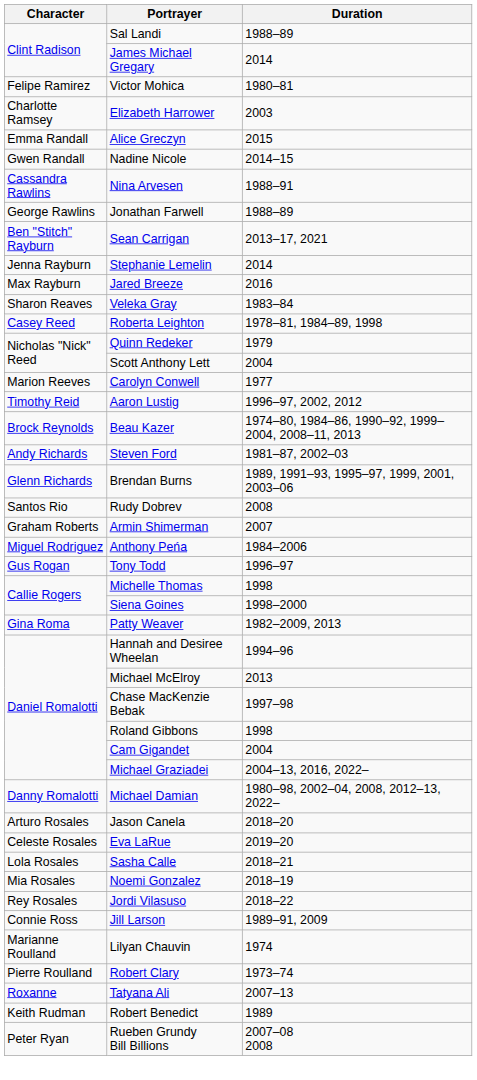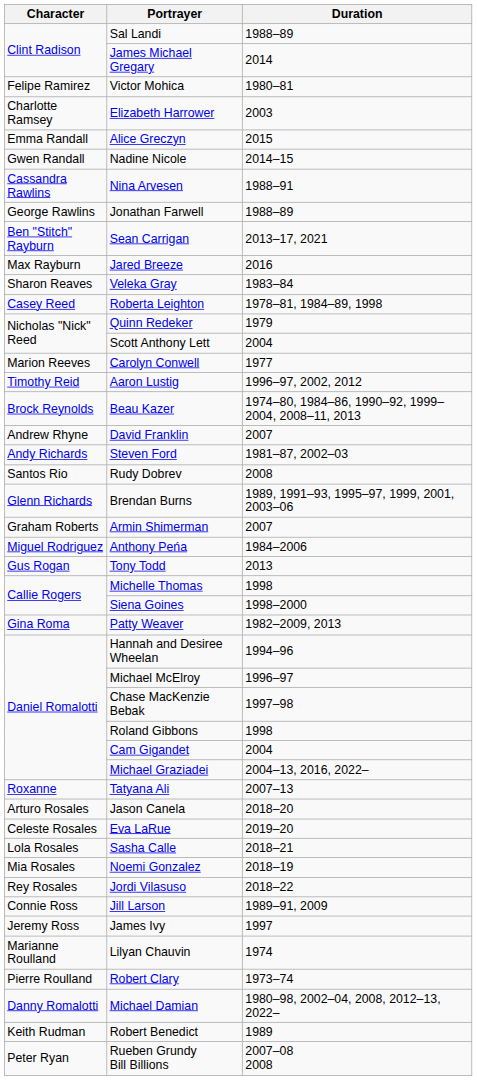 <table class="wikitable sortable">
 <tr>
 <th>Character</th>
 <th>Portrayer</th>
 <th>Duration</th>
 </tr>
 <tr>
 <td rowspan="2"><a href='#'>Clint Radison</a></td>
 <td>Sal Landi</td>
 <td>1988–89</td>
 </tr>
 <tr>
 <td><a href='#'>James Michael Gregary</a></td>
 <td>2014</td>
 </tr>
 <tr>
 <td>Felipe Ramirez</td>
 <td>Victor Mohica</td>
 <td>1980–81</td>
 </tr>
 <tr>
 <td>Charlotte Ramsey</td>
 <td><a href='#'>Elizabeth Harrower</a></td>
 <td>2003</td>
 </tr>
 <tr>
 <td>Emma Randall</td>
 <td><a href='#'>Alice Greczyn</a></td>
 <td>2015</td>
 </tr>
 <tr>
 <td>Gwen Randall</td>
 <td>Nadine Nicole</td>
 <td>2014–15</td>
 </tr>
 <tr>
 <td><a href='#'>Cassandra Rawlins</a></td>
 <td><a href='#'>Nina Arvesen</a></td>
 <td>1988–91</td>
 </tr>
 <tr>
 <td>George Rawlins</td>
 <td>Jonathan Farwell</td>
 <td>1988–89</td>
 </tr>
 <tr>
 <td><a href='#'>Ben "Stitch" Rayburn</a></td>
 <td><a href='#'>Sean Carrigan</a></td>
 <td>2013–17, 2021</td>
 </tr>
 <tr>
-<td>Jenna Rayburn</td>
-<td><a href='#'>Stephanie Lemelin</a></td>
-<td>2014</td>
-</tr>
-<tr>
 <td>Max Rayburn</td>
 <td><a href='#'>Jared Breeze</a></td>
 <td>2016</td>
 </tr>
 <tr>
 <td>Sharon Reaves</td>
 <td><a href='#'>Veleka Gray</a></td>
 <td>1983–84</td>
 </tr>
 <tr>
 <td><a href='#'>Casey Reed</a></td>
 <td><a href='#'>Roberta Leighton</a></td>
 <td>1978–81, 1984–89, 1998</td>
 </tr>
 <tr>
 <td rowspan="2">Nicholas "Nick" Reed</td>
 <td><a href='#'>Quinn Redeker</a></td>
 <td>1979</td>
 </tr>
 <tr>
 <td>Scott Anthony Lett</td>
 <td>2004</td>
 </tr>
 <tr>
 <td>Marion Reeves</td>
 <td><a href='#'>Carolyn Conwell</a></td>
 <td>1977</td>
 </tr>
 <tr>
 <td><a href='#'>Timothy Reid</a></td>
 <td><a href='#'>Aaron Lustig</a></td>
 <td>1996–97, 2002, 2012</td>
 </tr>
 <tr>
 <td><a href='#'>Brock Reynolds</a></td>
 <td><a href='#'>Beau Kazer</a></td>
 <td>1974–80, 1984–86, 1990–92, 1999–2004, 2008–11, 2013</td>
 </tr>
 <tr>
+<td>Andrew Rhyne</td>
+<td><a href='#'>David Franklin</a></td>
+<td>2007</td>
+</tr>
+<tr>
 <td><a href='#'>Andy Richards</a></td>
 <td><a href='#'>Steven Ford</a></td>
 <td>1981–87, 2002–03</td>
 </tr>
 <tr>
+<td>Santos Rio</td>
+<td>Rudy Dobrev</td>
+<td>2008</td>
+</tr>
+<tr>
 <td><a href='#'>Glenn Richards</a></td>
 <td>Brendan Burns</td>
 <td>1989, 1991–93, 1995–97, 1999, 2001, 2003–06</td>
-</tr>
-<tr>
-<td>Santos Rio</td>
-<td>Rudy Dobrev</td>
-<td>2008</td>
 </tr>
 <tr>
 <td>Graham Roberts</td>
 <td><a href='#'>Armin Shimerman</a></td>
 <td>2007</td>
 </tr>
 <tr>
 <td><a href='#'>Miguel Rodriguez</a></td>
 <td><a href='#'>Anthony Peńa</a></td>
 <td>1984–2006</td>
 </tr>
 <tr>
 <td><a href='#'>Gus Rogan</a></td>
 <td><a href='#'>Tony Todd</a></td>
-<td>1996–97</td>
+<td>2013</td>
 </tr>
 <tr>
 <td rowspan="2"><a href='#'>Callie Rogers</a></td>
 <td><a href='#'>Michelle Thomas</a></td>
 <td>1998</td>
 </tr>
 <tr>
 <td><a href='#'>Siena Goines</a></td>
 <td>1998–2000</td>
 </tr>
 <tr>
 <td><a href='#'>Gina Roma</a></td>
 <td><a href='#'>Patty Weaver</a></td>
 <td>1982–2009, 2013</td>
 </tr>
 <tr>
 <td rowspan="6"><a href='#'>Daniel Romalotti</a></td>
 <td>Hannah and Desiree Wheelan</td>
 <td>1994–96</td>
 </tr>
 <tr>
 <td>Michael McElroy</td>
-<td>2013</td>
+<td>1996–97</td>
 </tr>
 <tr>
 <td>Chase MacKenzie Bebak</td>
 <td>1997–98</td>
 </tr>
 <tr>
 <td>Roland Gibbons</td>
 <td>1998</td>
 </tr>
 <tr>
 <td><a href='#'>Cam Gigandet</a></td>
 <td>2004</td>
 </tr>
 <tr>
 <td><a href='#'>Michael Graziadei</a></td>
 <td>2004–13, 2016, 2022–</td>
 </tr>
 <tr>
-<td><a href='#'>Danny Romalotti</a></td>
-<td><a href='#'>Michael Damian</a></td>
-<td>1980–98, 2002–04, 2008, 2012–13, 2022–</td>
+<td><a href='#'>Roxanne</a></td>
+<td><a href='#'>Tatyana Ali</a></td>
+<td>2007–13</td>
 </tr>
 <tr>
 <td>Arturo Rosales</td>
 <td>Jason Canela</td>
 <td>2018–20</td>
 </tr>
 <tr>
 <td>Celeste Rosales</td>
 <td><a href='#'>Eva LaRue</a></td>
 <td>2019–20</td>
 </tr>
 <tr>
 <td>Lola Rosales</td>
 <td><a href='#'>Sasha Calle</a></td>
 <td>2018–21</td>
 </tr>
 <tr>
 <td>Mia Rosales</td>
 <td><a href='#'>Noemi Gonzalez</a></td>
 <td>2018–19</td>
 </tr>
 <tr>
 <td>Rey Rosales</td>
 <td><a href='#'>Jordi Vilasuso</a></td>
 <td>2018–22</td>
 </tr>
 <tr>
 <td>Connie Ross</td>
 <td><a href='#'>Jill Larson</a></td>
 <td>1989–91, 2009</td>
 </tr>
 <tr>
+<td>Jeremy Ross</td>
+<td>James Ivy</td>
+<td>1997</td>
+</tr>
+<tr>
 <td>Marianne Roulland</td>
 <td>Lilyan Chauvin</td>
 <td>1974</td>
 </tr>
 <tr>
 <td>Pierre Roulland</td>
 <td><a href='#'>Robert Clary</a></td>
 <td>1973–74</td>
 </tr>
 <tr>
-<td><a href='#'>Roxanne</a></td>
-<td><a href='#'>Tatyana Ali</a></td>
-<td>2007–13</td>
+<td><a href='#'>Danny Romalotti</a></td>
+<td><a href='#'>Michael Damian</a></td>
+<td>1980–98, 2002–04, 2008, 2012–13, 2022–</td>
 </tr>
 <tr>
 <td>Keith Rudman</td>
 <td>Robert Benedict</td>
 <td>1989</td>
 </tr>
 <tr>
 <td>Peter Ryan</td>
 <td>Rueben Grundy<br>Bill Billions</td>
 <td>2007–08<br>2008</td>
 </tr>
 </table>
